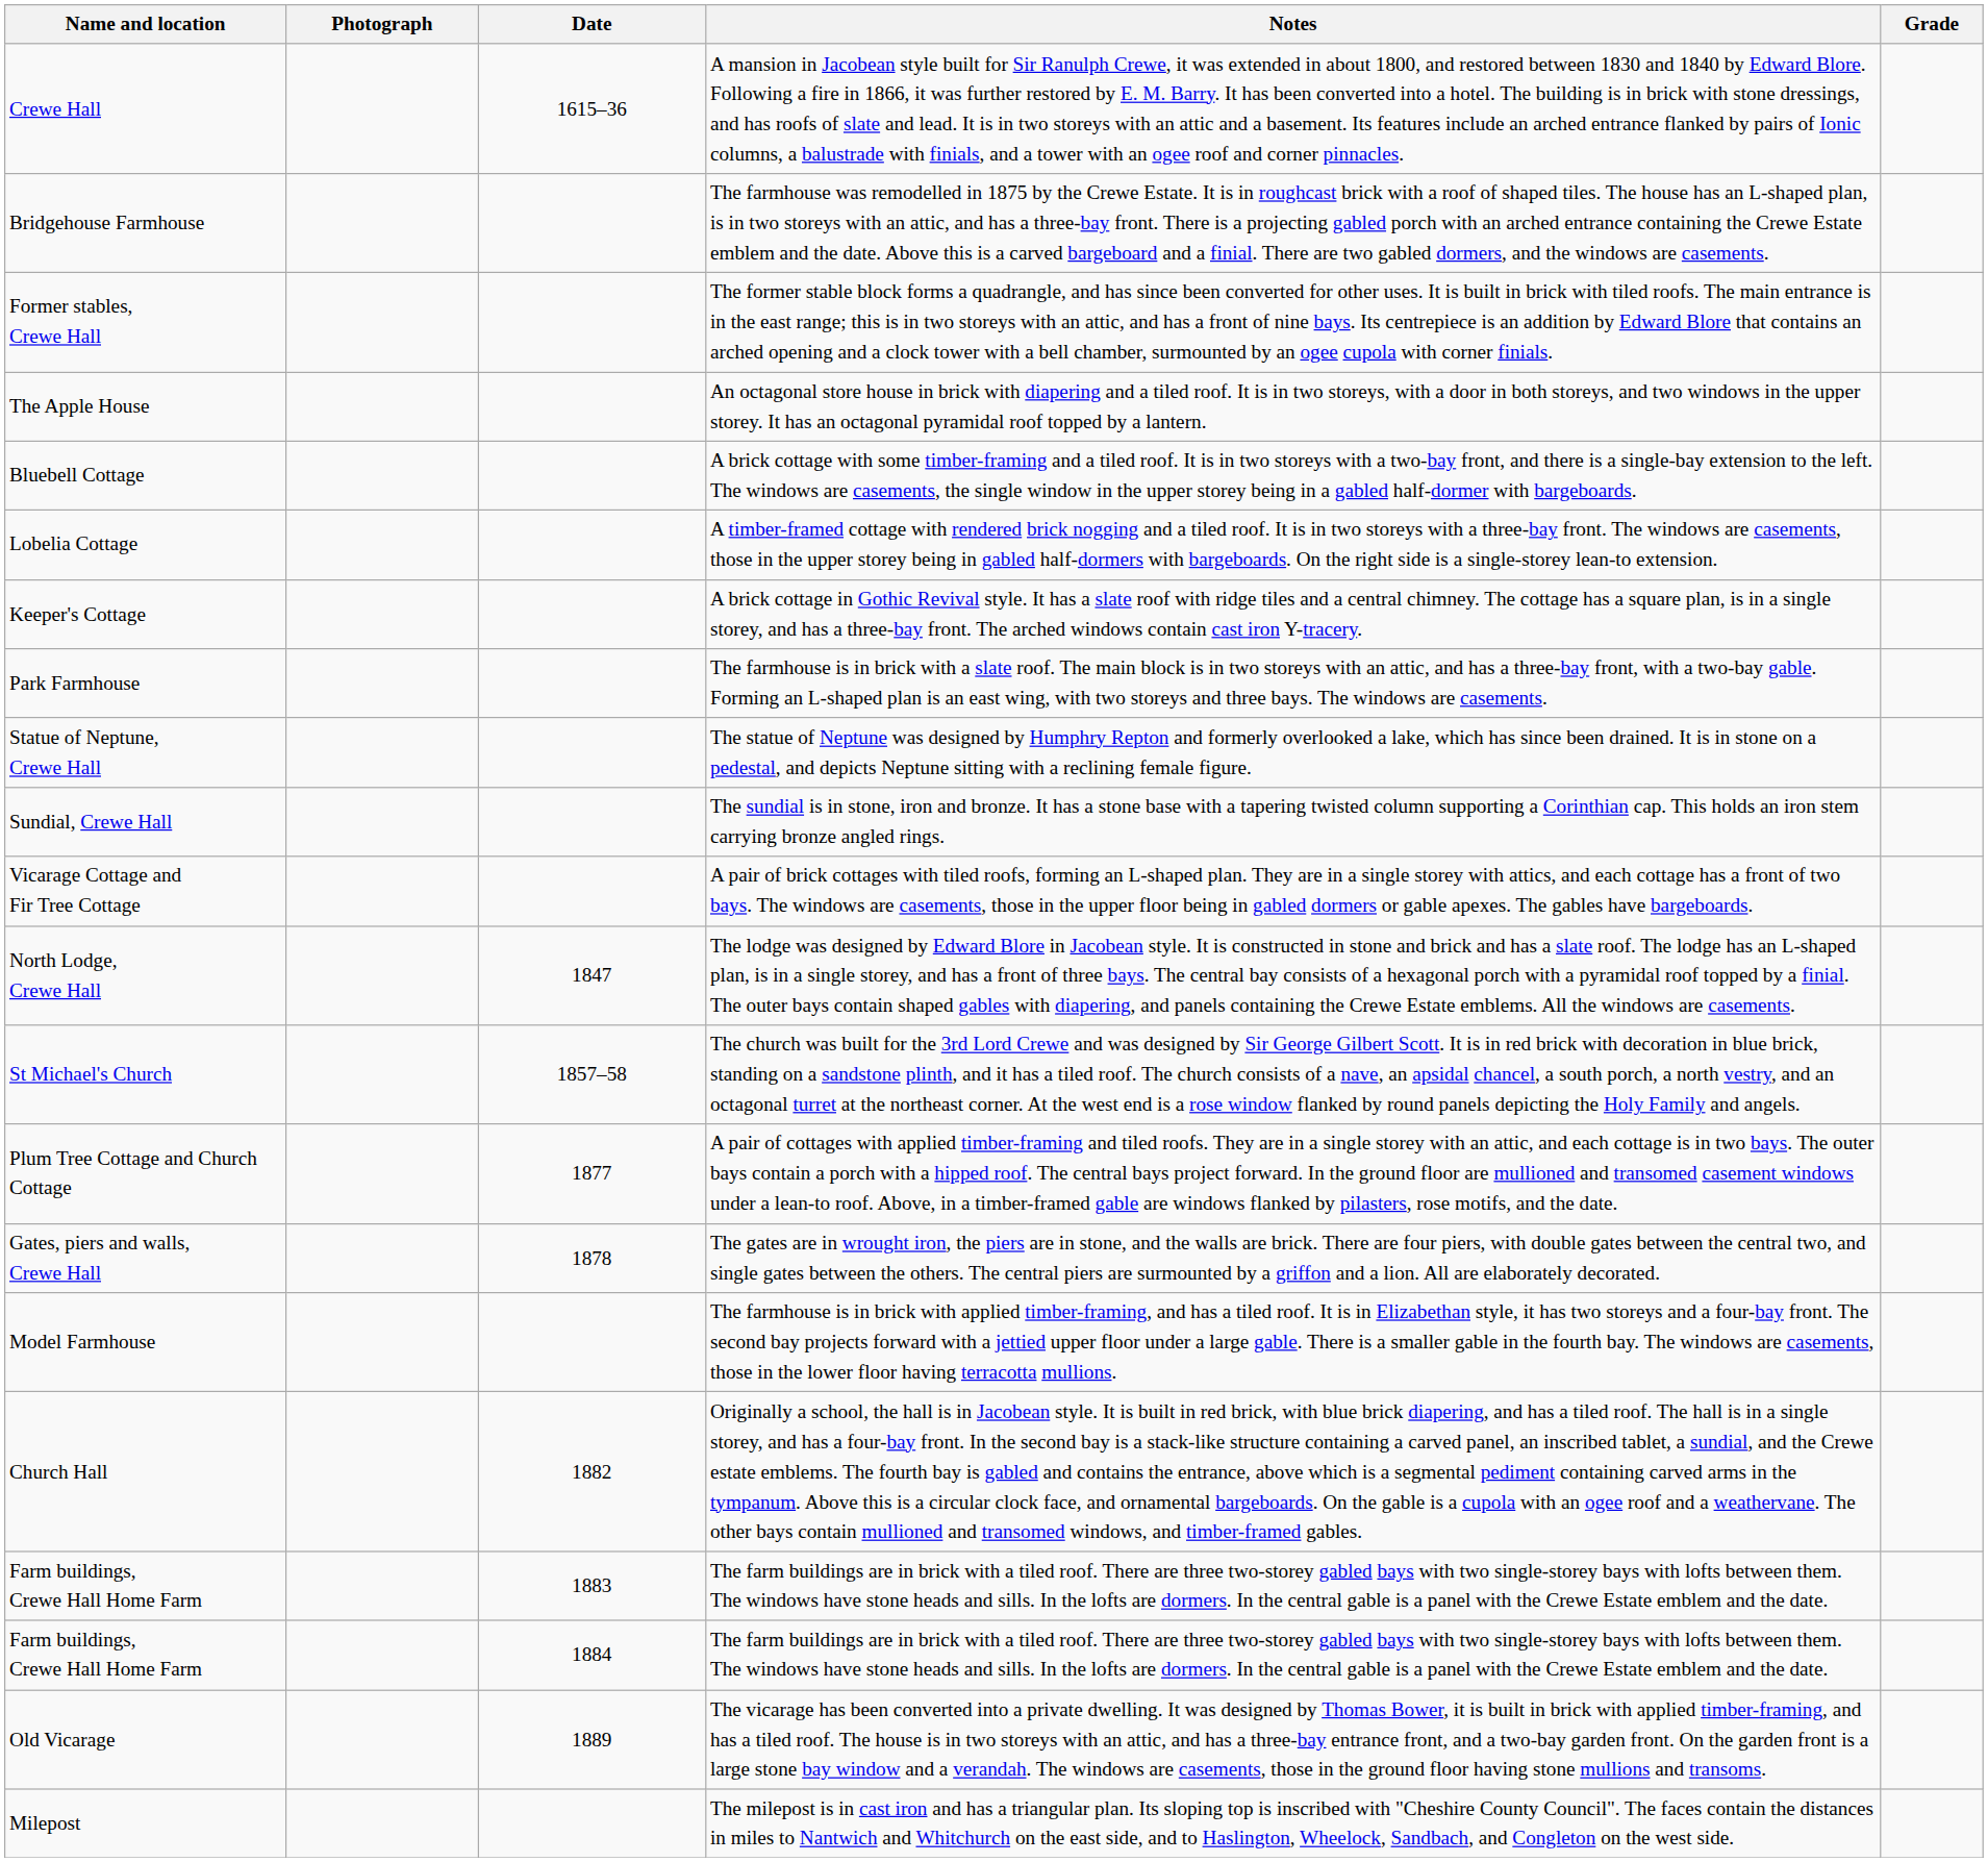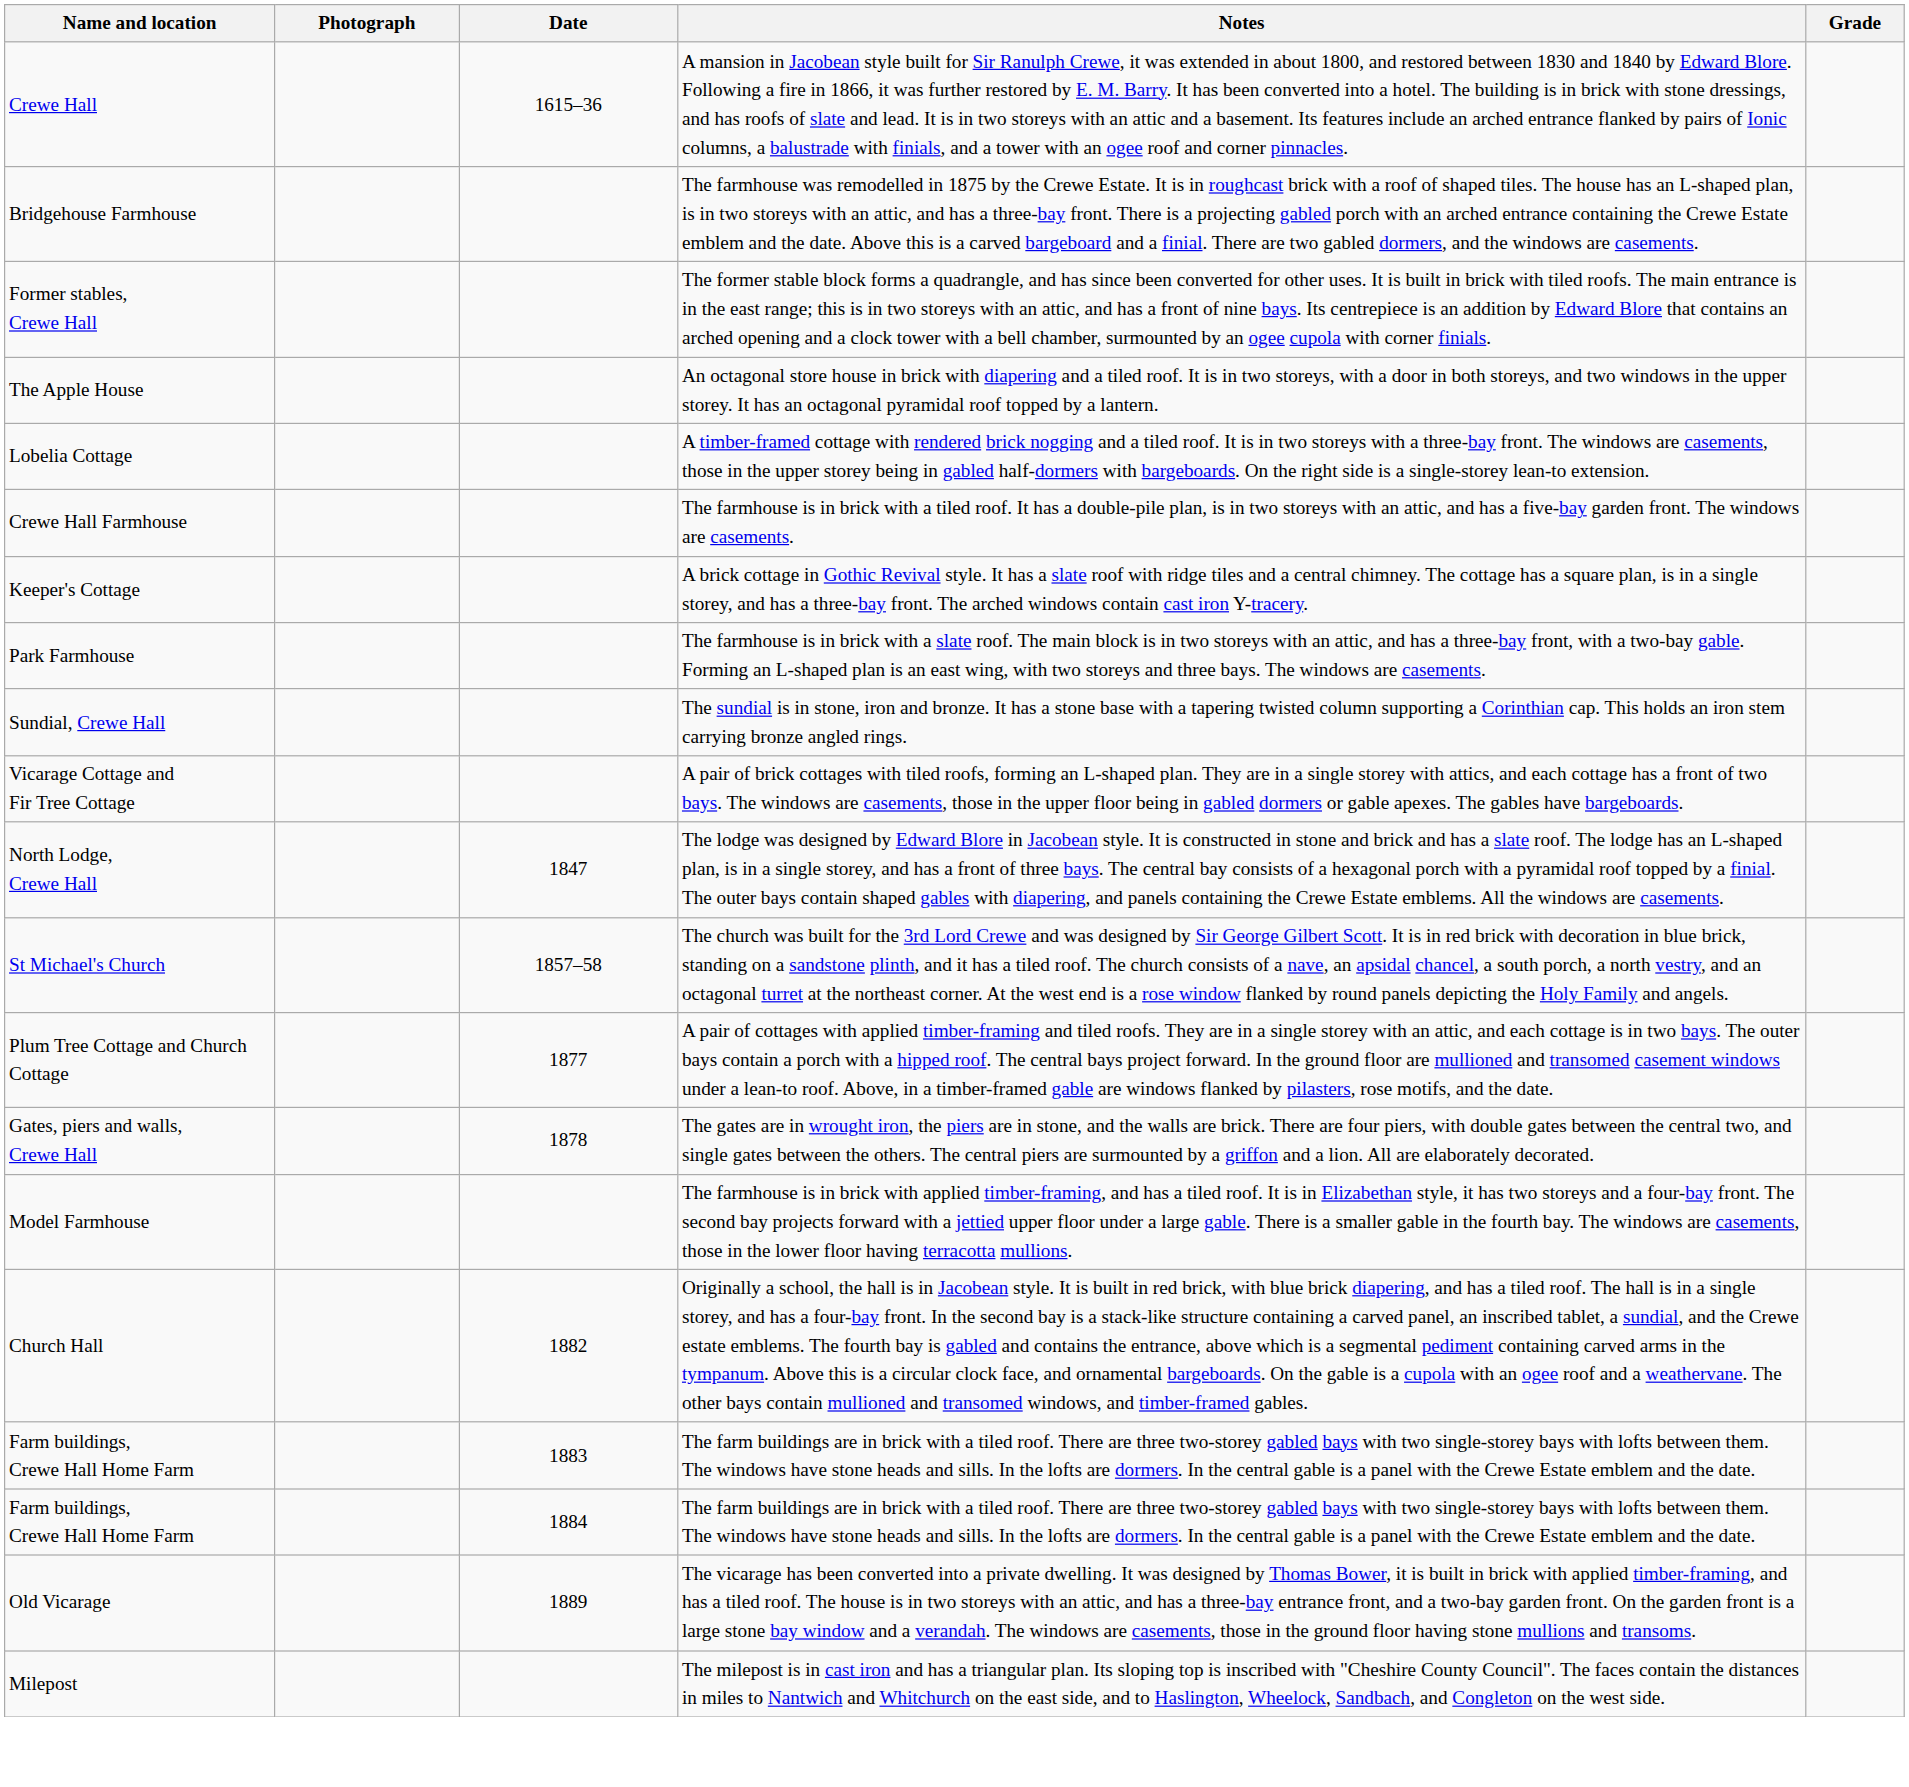 <table class="wikitable sortable plainrowheaders" style="width:100%;border:0px;text-align:left;line-height:150%;">
 <tr>
 <th scope="col"  style="width:150px">Name and location</th>
 <th scope="col"  style="width:100px" class="unsortable">Photograph</th>
 <th scope="col"  style="width:120px">Date</th>
 <th scope="col"  style="width:650px" class="unsortable">Notes</th>
 <th scope="col"  style="width:50px">Grade</th>
 </tr>
 <tr>
 <td><a href='#'>Crewe Hall</a><br><small></small></td>
 <td></td>
 <td align="center">1615–36</td>
 <td>A mansion in <a href='#'>Jacobean</a> style built for <a href='#'>Sir Ranulph Crewe</a>, it was extended in about 1800, and restored between 1830 and 1840 by <a href='#'>Edward Blore</a>.  Following a fire in 1866, it was further restored by <a href='#'>E. M. Barry</a>.  It has been converted into a hotel.  The building is in brick with stone dressings, and has roofs of <a href='#'>slate</a> and lead.  It is in two storeys with an attic and a basement.  Its features include an arched entrance flanked by pairs of <a href='#'>Ionic</a> columns, a <a href='#'>balustrade</a> with <a href='#'>finials</a>, and a tower with an <a href='#'>ogee</a> roof and corner <a href='#'>pinnacles</a>.</td>
 <td align="center" ></td>
 </tr>
 <tr>
 <td>Bridgehouse Farmhouse<br><small></small></td>
 <td></td>
 <td align="center"></td>
 <td>The farmhouse was remodelled in 1875 by the Crewe Estate.  It is in <a href='#'>roughcast</a> brick with a roof of shaped tiles.  The house has an L-shaped plan, is in two storeys with an attic, and has a three-<a href='#'>bay</a> front.  There is a projecting <a href='#'>gabled</a> porch with an arched entrance containing the Crewe Estate emblem and the date.  Above this is a carved <a href='#'>bargeboard</a> and a <a href='#'>finial</a>.  There are two gabled <a href='#'>dormers</a>, and the windows are <a href='#'>casements</a>.</td>
 <td align="center" ></td>
 </tr>
 <tr>
 <td>Former stables,<br><a href='#'>Crewe Hall</a><br><small></small></td>
 <td></td>
 <td align="center"></td>
 <td>The former stable block forms a quadrangle, and has since been converted for other uses.  It is built in brick with tiled roofs.  The main entrance is in the east range; this is in two storeys with an attic, and has a front of nine <a href='#'>bays</a>.  Its centrepiece is an addition by <a href='#'>Edward Blore</a> that contains an arched opening and a clock tower with a bell chamber, surmounted by an <a href='#'>ogee</a> <a href='#'>cupola</a> with corner <a href='#'>finials</a>.</td>
 <td align="center" ></td>
 </tr>
 <tr>
 <td>The Apple House<br><small></small></td>
 <td></td>
 <td align="center"></td>
 <td>An octagonal store house in brick with <a href='#'>diapering</a> and a tiled roof.  It is in two storeys, with a door in both storeys, and two windows in the upper storey.  It has an octagonal pyramidal roof topped by a lantern.</td>
 <td align="center" ></td>
 </tr>
 <tr>
-<td>Bluebell Cottage<br><small></small></td>
-<td></td>
-<td align="center"></td>
-<td>A brick cottage with some <a href='#'>timber-framing</a> and a tiled roof.  It is in two storeys with a two-<a href='#'>bay</a> front, and there is a single-bay extension to the left.  The windows are <a href='#'>casements</a>, the single window in the upper storey being in a <a href='#'>gabled</a> half-<a href='#'>dormer</a> with <a href='#'>bargeboards</a>.</td>
-<td align="center" ></td>
-</tr>
-<tr>
 <td>Lobelia Cottage<br><small></small></td>
 <td></td>
 <td align="center"></td>
 <td>A <a href='#'>timber-framed</a> cottage with <a href='#'>rendered</a> <a href='#'>brick nogging</a> and a tiled roof.  It is in two storeys with a three-<a href='#'>bay</a> front.  The windows are <a href='#'>casements</a>, those in the upper storey being in <a href='#'>gabled</a> half-<a href='#'>dormers</a> with <a href='#'>bargeboards</a>.  On the right side is a single-storey lean-to extension.</td>
+<td align="center" ></td>
+</tr>
+<tr>
+<td>Crewe Hall Farmhouse<br><small></small></td>
+<td></td>
+<td align="center"></td>
+<td>The farmhouse is in brick with a tiled roof.  It has a double-pile plan, is in two storeys with an attic, and has a five-<a href='#'>bay</a> garden front.  The windows are <a href='#'>casements</a>.</td>
 <td align="center" ></td>
 </tr>
 <tr>
 <td>Keeper's Cottage<br><small></small></td>
 <td></td>
 <td align="center"></td>
 <td>A brick cottage in <a href='#'>Gothic Revival</a> style.  It has a <a href='#'>slate</a> roof with ridge tiles and a central chimney.  The cottage has a square plan, is in a single storey, and has a three-<a href='#'>bay</a> front.  The arched windows contain <a href='#'>cast iron</a> Y-<a href='#'>tracery</a>.</td>
 <td align="center" ></td>
 </tr>
 <tr>
 <td>Park Farmhouse<br><small></small></td>
 <td></td>
 <td align="center"></td>
 <td>The farmhouse is in brick with a <a href='#'>slate</a> roof.  The main block is in two storeys with an attic, and has a three-<a href='#'>bay</a> front, with a two-bay <a href='#'>gable</a>.  Forming an L-shaped plan is an east wing, with two storeys and three bays.  The windows are <a href='#'>casements</a>.</td>
-<td align="center" ></td>
-</tr>
-<tr>
-<td>Statue of Neptune,<br><a href='#'>Crewe Hall</a><br><small></small></td>
-<td></td>
-<td align="center"></td>
-<td>The statue of <a href='#'>Neptune</a> was designed by <a href='#'>Humphry Repton</a> and formerly overlooked a lake, which has since been drained.  It is in stone on a <a href='#'>pedestal</a>, and depicts Neptune sitting with a reclining female figure.</td>
 <td align="center" ></td>
 </tr>
 <tr>
 <td>Sundial, <a href='#'>Crewe Hall</a><br><small></small></td>
 <td></td>
 <td align="center"></td>
 <td>The <a href='#'>sundial</a> is in stone, iron and bronze.  It has a stone base with a tapering twisted column supporting a <a href='#'>Corinthian</a> cap.  This holds an iron stem carrying bronze angled rings.</td>
 <td align="center" ></td>
 </tr>
 <tr>
 <td>Vicarage Cottage and<br>Fir Tree Cottage<br><small></small></td>
 <td></td>
 <td align="center"></td>
 <td>A pair of brick cottages with tiled roofs, forming an L-shaped plan.  They are in a single storey with attics, and each cottage has a front of two <a href='#'>bays</a>.  The windows are <a href='#'>casements</a>, those in the upper floor being in <a href='#'>gabled</a> <a href='#'>dormers</a> or gable apexes.  The gables have <a href='#'>bargeboards</a>.</td>
 <td align="center" ></td>
 </tr>
 <tr>
 <td>North Lodge,<br><a href='#'>Crewe Hall</a><br><small></small></td>
 <td></td>
 <td align="center">1847</td>
 <td>The lodge was designed by <a href='#'>Edward Blore</a> in <a href='#'>Jacobean</a> style.  It is constructed in stone and brick and has a <a href='#'>slate</a> roof.  The lodge has an L-shaped plan, is in a single storey, and has a front of three <a href='#'>bays</a>.  The central bay consists of a hexagonal porch with a pyramidal roof topped by a <a href='#'>finial</a>.  The outer bays contain shaped <a href='#'>gables</a> with <a href='#'>diapering</a>, and panels containing the Crewe Estate emblems.  All the windows are <a href='#'>casements</a>.</td>
 <td align="center" ></td>
 </tr>
 <tr>
 <td><a href='#'>St Michael's Church</a><br><small></small></td>
 <td></td>
 <td align="center">1857–58</td>
 <td>The church was built for the <a href='#'>3rd Lord Crewe</a> and was designed by <a href='#'>Sir George Gilbert Scott</a>.  It is in red brick with decoration in blue brick, standing on a <a href='#'>sandstone</a> <a href='#'>plinth</a>, and it has a tiled roof.  The church consists of a <a href='#'>nave</a>, an <a href='#'>apsidal</a> <a href='#'>chancel</a>, a south porch, a north <a href='#'>vestry</a>, and an octagonal <a href='#'>turret</a> at the northeast corner.  At the west end is a <a href='#'>rose window</a> flanked by round panels depicting the <a href='#'>Holy Family</a> and angels.</td>
 <td align="center" ></td>
 </tr>
 <tr>
 <td>Plum Tree Cottage and Church Cottage<br><small></small></td>
 <td></td>
 <td align="center">1877</td>
 <td>A pair of cottages with applied <a href='#'>timber-framing</a> and tiled roofs.  They are in a single storey with an attic, and each cottage is in two <a href='#'>bays</a>.  The outer bays contain a porch with a <a href='#'>hipped roof</a>.  The central bays project forward.  In the ground floor are <a href='#'>mullioned</a> and <a href='#'>transomed</a> <a href='#'>casement windows</a> under a lean-to roof.  Above, in a timber-framed <a href='#'>gable</a> are windows flanked by <a href='#'>pilasters</a>, rose motifs, and the date.</td>
 <td align="center" ></td>
 </tr>
 <tr>
 <td>Gates, piers and walls,<br><a href='#'>Crewe Hall</a><br><small></small></td>
 <td></td>
 <td align="center">1878</td>
 <td>The gates are in <a href='#'>wrought iron</a>, the <a href='#'>piers</a> are in stone, and the walls are brick.  There are four piers, with double gates between the central two, and single gates between the others.  The central piers are surmounted by a <a href='#'>griffon</a> and a lion.  All are elaborately decorated.</td>
 <td align="center" ></td>
 </tr>
 <tr>
 <td>Model Farmhouse<br><small></small></td>
 <td></td>
 <td align="center"></td>
 <td>The farmhouse is in brick with applied <a href='#'>timber-framing</a>, and has a tiled roof.  It is in <a href='#'>Elizabethan</a> style, it has two storeys and a four-<a href='#'>bay</a> front.  The second bay projects forward with a <a href='#'>jettied</a> upper floor under a large <a href='#'>gable</a>.  There is a smaller gable in the fourth bay.  The windows are <a href='#'>casements</a>, those in the lower floor having <a href='#'>terracotta</a> <a href='#'>mullions</a>.</td>
 <td align="center" ></td>
 </tr>
 <tr>
 <td>Church Hall<br><small></small></td>
 <td></td>
 <td align="center">1882</td>
 <td>Originally a school, the hall is in <a href='#'>Jacobean</a> style.  It is built in red brick, with blue brick <a href='#'>diapering</a>, and has a tiled roof.  The hall is in a single storey, and has a four-<a href='#'>bay</a> front.  In the second bay is a stack-like structure containing a carved panel, an inscribed tablet, a <a href='#'>sundial</a>, and the Crewe estate emblems.  The fourth bay is <a href='#'>gabled</a> and contains the entrance, above which is a segmental <a href='#'>pediment</a> containing carved arms in the <a href='#'>tympanum</a>.  Above this is a circular clock face, and ornamental <a href='#'>bargeboards</a>.  On the gable is a <a href='#'>cupola</a> with an <a href='#'>ogee</a> roof and a <a href='#'>weathervane</a>.  The other bays contain <a href='#'>mullioned</a> and <a href='#'>transomed</a> windows, and <a href='#'>timber-framed</a> gables.</td>
 <td align="center" ></td>
 </tr>
 <tr>
 <td>Farm buildings,<br>Crewe Hall Home Farm<br><small></small></td>
 <td></td>
 <td align="center">1883</td>
 <td>The farm buildings are in brick with a tiled roof.  There are three two-storey <a href='#'>gabled</a> <a href='#'>bays</a> with two single-storey bays with lofts between them.  The windows have stone heads and sills.  In the lofts are <a href='#'>dormers</a>.  In the central gable is a panel with the Crewe Estate emblem and the date.</td>
 <td align="center" ></td>
 </tr>
 <tr>
 <td>Farm buildings,<br>Crewe Hall Home Farm<br><small></small></td>
 <td></td>
 <td align="center">1884</td>
 <td>The farm buildings are in brick with a tiled roof.  There are three two-storey <a href='#'>gabled</a> <a href='#'>bays</a> with two single-storey bays with lofts between them.  The windows have stone heads and sills.  In the lofts are <a href='#'>dormers</a>.  In the central gable is a panel with the Crewe Estate emblem and the date.</td>
 <td align="center" ></td>
 </tr>
 <tr>
 <td>Old Vicarage<br><small></small></td>
 <td></td>
 <td align="center">1889</td>
 <td>The vicarage has been converted into a private dwelling. It was designed by <a href='#'>Thomas Bower</a>, it is built in brick with applied <a href='#'>timber-framing</a>, and has a tiled roof.  The house is in two storeys with an attic, and has a three-<a href='#'>bay</a> entrance front, and a two-bay garden front.  On the garden front is a large stone <a href='#'>bay window</a> and a <a href='#'>verandah</a>.  The windows are <a href='#'>casements</a>, those in the ground floor having stone <a href='#'>mullions</a> and <a href='#'>transoms</a>.</td>
 <td align="center" ></td>
 </tr>
 <tr>
 <td>Milepost<br><small></small></td>
 <td></td>
 <td align="center"></td>
 <td>The milepost is in <a href='#'>cast iron</a> and has a triangular plan.  Its sloping top is inscribed with "Cheshire County Council".  The faces contain the distances in miles to <a href='#'>Nantwich</a> and <a href='#'>Whitchurch</a> on the east side, and to <a href='#'>Haslington</a>, <a href='#'>Wheelock</a>, <a href='#'>Sandbach</a>, and <a href='#'>Congleton</a> on the west side.</td>
 <td align="center" ></td>
 </tr>
 <tr>
 </tr>
 </table>
